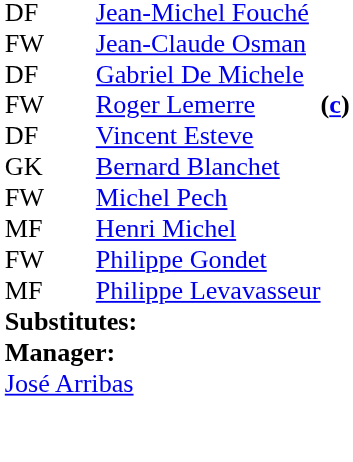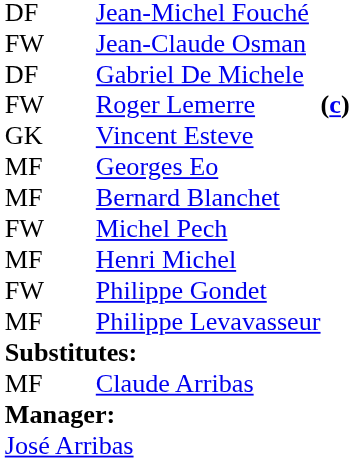 <table style="font-size: 90%" cellspacing="0" cellpadding="0" align=center>
 <tr>
 <td colspan=4></td>
 </tr>
 <tr>
 <th width=25></th>
 <th width=25></th>
 </tr>
 <tr>
 <td>DF</td>
 <td><strong> </strong></td>
 <td> <a href='#'>Jean-Michel Fouché</a></td>
 </tr>
 <tr>
 <td>FW</td>
 <td><strong> </strong></td>
 <td> <a href='#'>Jean-Claude Osman</a></td>
 </tr>
 <tr>
 <td>DF</td>
 <td><strong> </strong></td>
 <td> <a href='#'>Gabriel De Michele</a></td>
 </tr>
 <tr>
 <td>FW</td>
 <td><strong> </strong></td>
 <td> <a href='#'>Roger Lemerre</a></td>
 <td><strong>(<a href='#'>c</a>)</strong></td>
 </tr>
 <tr>
-<td>DF</td>
+<td>GK</td>
 <td><strong> </strong></td>
 <td> <a href='#'>Vincent Esteve</a></td>
 </tr>
 <tr>
-<td>GK</td>
+<td>MF</td>
+<td><strong> </strong></td>
+<td> <a href='#'>Georges Eo</a></td>
+<td></td>
+<td></td>
+</tr>
+<tr>
+<td>MF</td>
 <td><strong> </strong></td>
 <td> <a href='#'>Bernard Blanchet</a></td>
 </tr>
 <tr>
 <td>FW</td>
 <td><strong> </strong></td>
 <td> <a href='#'>Michel Pech</a></td>
 </tr>
 <tr>
 <td>MF</td>
 <td><strong> </strong></td>
 <td> <a href='#'>Henri Michel</a></td>
 </tr>
 <tr>
 <td>FW</td>
 <td><strong> </strong></td>
 <td> <a href='#'>Philippe Gondet</a></td>
 </tr>
 <tr>
 <td>MF</td>
 <td><strong> </strong></td>
 <td> <a href='#'>Philippe Levavasseur</a></td>
 </tr>
 <tr>
 <td colspan=3><strong>Substitutes:</strong></td>
 </tr>
 <tr>
+<td>MF</td>
+<td><strong> </strong></td>
+<td> <a href='#'>Claude Arribas</a></td>
+<td></td>
+<td></td>
+</tr>
+<tr>
 <td colspan=3><strong>Manager:</strong></td>
 </tr>
 <tr>
 <td colspan=4> <a href='#'>José Arribas</a></td>
 </tr>
 </table>
